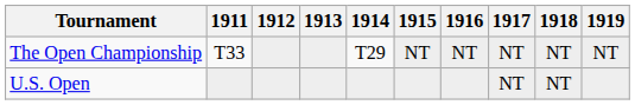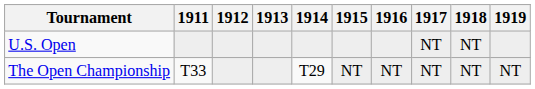 <table class="wikitable" style="font-size:95%;text-align:center;">
 <tr>
 <th>Tournament</th>
 <th>1911</th>
 <th>1912</th>
 <th>1913</th>
 <th>1914</th>
 <th>1915</th>
 <th>1916</th>
 <th>1917</th>
 <th>1918</th>
 <th>1919</th>
 </tr>
 <tr>
+<td align=left><a href='#'>U.S. Open</a></td>
+<td style="background:#eeeeee;"></td>
+<td style="background:#eeeeee;"></td>
+<td style="background:#eeeeee;"></td>
+<td style="background:#eeeeee;"></td>
+<td style="background:#eeeeee;"></td>
+<td style="background:#eeeeee;"></td>
+<td style="background:#eeeeee;">NT</td>
+<td style="background:#eeeeee;">NT</td>
+<td style="background:#eeeeee;"></td>
+</tr>
+<tr>
 <td align=left><a href='#'>The Open Championship</a></td>
 <td>T33</td>
 <td style="background:#eeeeee;"></td>
 <td style="background:#eeeeee;"></td>
 <td>T29</td>
 <td style="background:#eeeeee;">NT</td>
 <td style="background:#eeeeee;">NT</td>
 <td style="background:#eeeeee;">NT</td>
 <td style="background:#eeeeee;">NT</td>
 <td style="background:#eeeeee;">NT</td>
 </tr>
-<tr>
-<td align=left><a href='#'>U.S. Open</a></td>
-<td style="background:#eeeeee;"></td>
-<td style="background:#eeeeee;"></td>
-<td style="background:#eeeeee;"></td>
-<td style="background:#eeeeee;"></td>
-<td style="background:#eeeeee;"></td>
-<td style="background:#eeeeee;"></td>
-<td style="background:#eeeeee;">NT</td>
-<td style="background:#eeeeee;">NT</td>
-<td style="background:#eeeeee;"></td>
-</tr>
 </table>
